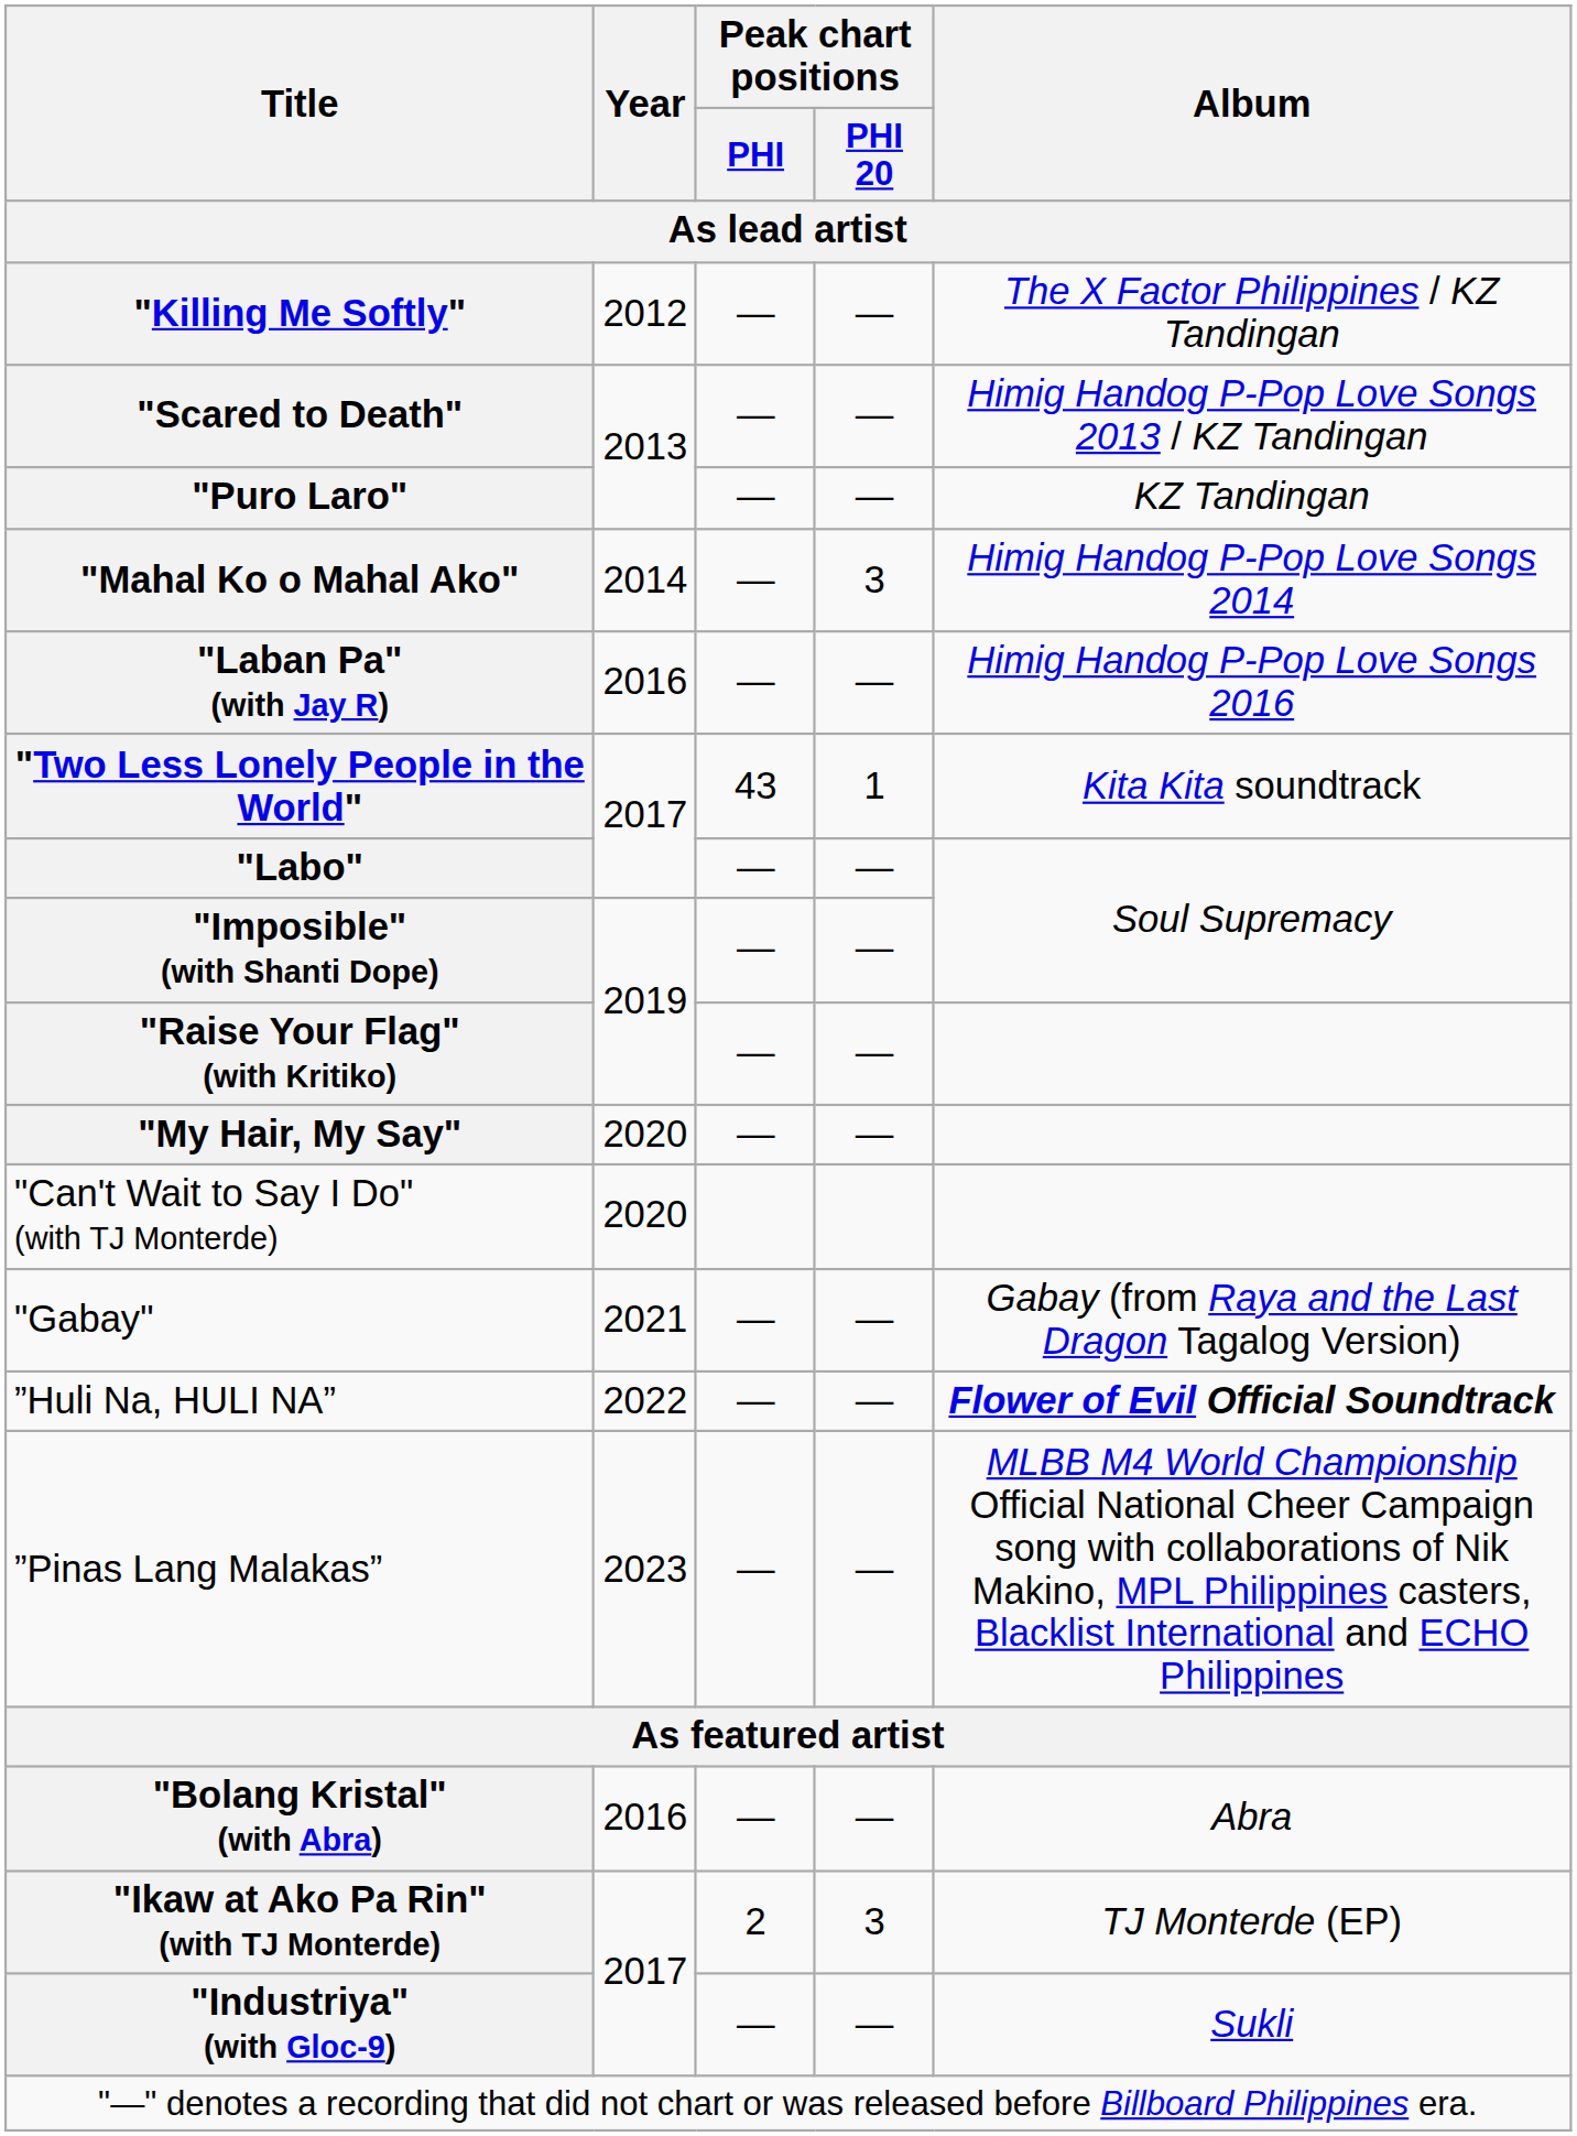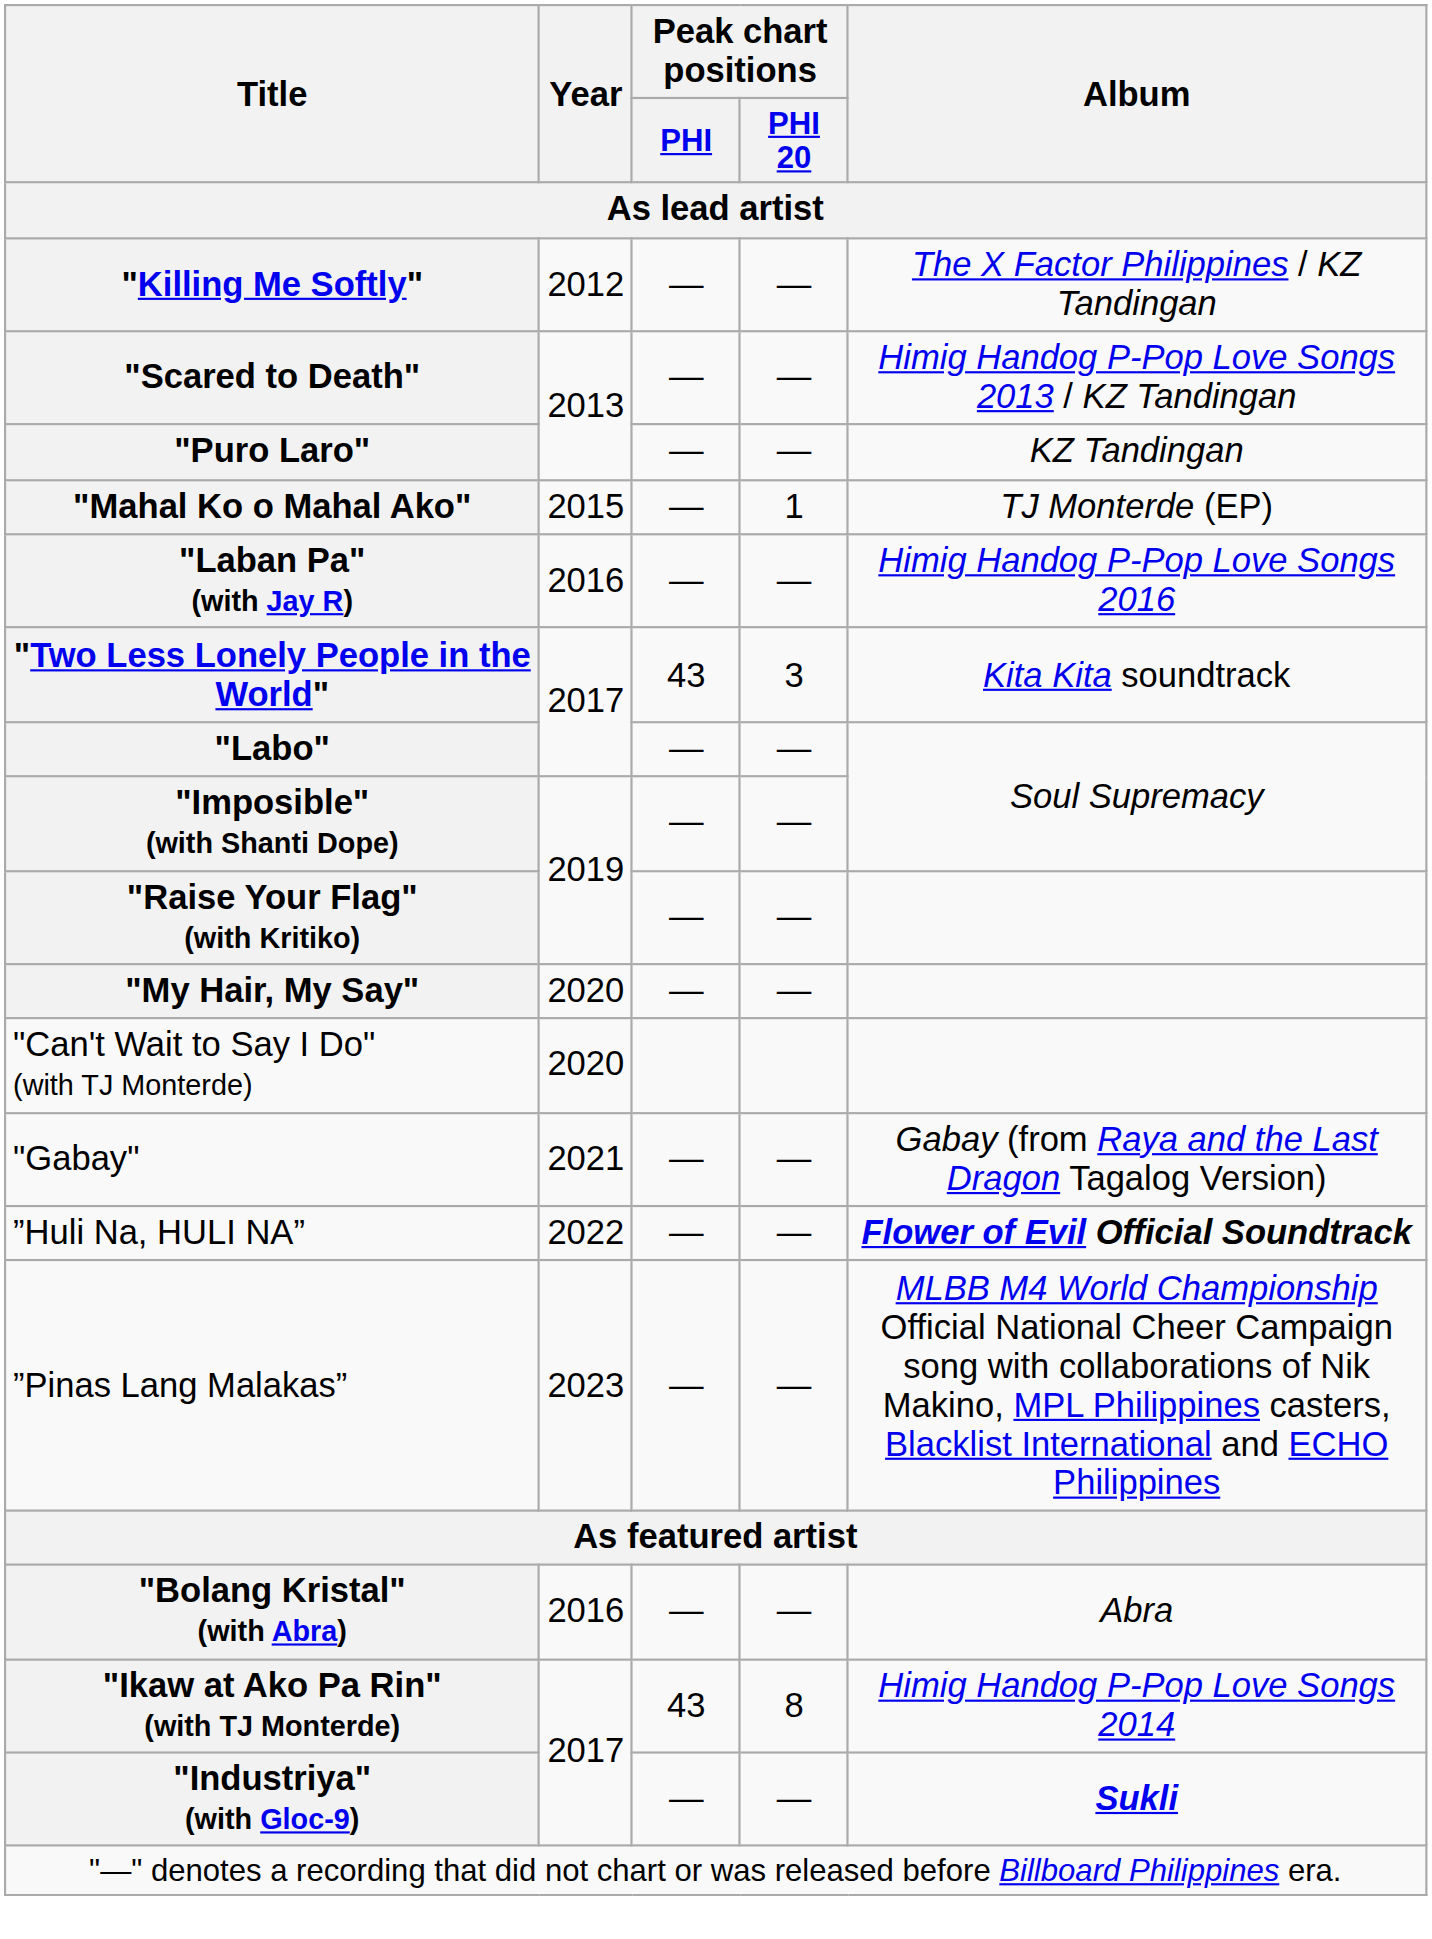 <table class="wikitable plainrowheaders">
 <tr>
 <th scope="col" rowspan="2" width="240">Title</th>
 <th scope="col" rowspan="2">Year</th>
 <th scope="col" colspan="2" style="width:2em;">Peak chart positions</th>
 <th scope="col" rowspan="2" width="260">Album</th>
 </tr>
 <tr>
 <th scope="col" style="width:3em; font-size:90%;"><a href='#'>PHI</a><br></th>
 <th scope="col" style="width:3em; font-size:90%;"><a href='#'>PHI<br>20</a></th>
 </tr>
 <tr>
 <th colspan="6">As lead artist</th>
 </tr>
 <tr>
 <th scope="row">"<a href='#'>Killing Me Softly</a>"</th>
 <td>2012</td>
 <td align="center">—</td>
 <td align="center">—</td>
 <td align="center"><em><a href='#'>The X Factor Philippines</a></em> / <em>KZ Tandingan</em></td>
 </tr>
 <tr>
 <th scope="row">"Scared to Death"</th>
 <td rowspan="2">2013</td>
 <td align="center">—</td>
 <td align="center">—</td>
 <td align="center"><em><a href='#'>Himig Handog P-Pop Love Songs 2013</a></em> / <em>KZ Tandingan</em></td>
 </tr>
 <tr>
 <th scope="row">"Puro Laro"</th>
 <td align="center">—</td>
 <td align="center">—</td>
 <td align="center"><em>KZ Tandingan</em></td>
 </tr>
 <tr>
 <th scope="row">"Mahal Ko o Mahal Ako"</th>
-<td>2014</td>
+<td>2015</td>
 <td align="center">—</td>
-<td align="center">3</td>
-<td align="center"><em><a href='#'>Himig Handog P-Pop Love Songs 2014</a></em></td>
+<td align="center">1</td>
+<td align="center"><em>TJ Monterde</em> (EP)</td>
 </tr>
 <tr>
 <th scope="row">"Laban Pa"<br><small>(with <a href='#'>Jay R</a>)</small></th>
 <td>2016</td>
 <td align="center">—</td>
 <td align="center">—</td>
 <td align="center"><em><a href='#'>Himig Handog P-Pop Love Songs 2016</a></em></td>
 </tr>
 <tr>
 <th scope="row">"<a href='#'>Two Less Lonely People in the World</a>"</th>
 <td rowspan="2">2017</td>
 <td align="center">43</td>
-<td align="center">1</td>
+<td align="center">3</td>
 <td align="center"><em><a href='#'>Kita Kita</a></em> soundtrack</td>
 </tr>
 <tr>
 <th scope="row">"Labo"</th>
 <td align="center">—</td>
 <td align="center">—</td>
 <td align="center" rowspan="2"><em>Soul Supremacy</em></td>
 </tr>
 <tr>
 <th scope="row">"Imposible"<br><small>(with Shanti Dope)</small></th>
 <td rowspan="2">2019</td>
 <td align="center">—</td>
 <td align="center">—</td>
 </tr>
 <tr>
 <th scope="row">"Raise Your Flag"<br><small>(with Kritiko)</small></th>
 <td align="center">—</td>
 <td align="center">—</td>
 <td></td>
 </tr>
 <tr>
 <th scope="row">"My Hair, My Say"</th>
 <td>2020</td>
 <td align="center">—</td>
 <td align="center">—</td>
 <td></td>
 </tr>
 <tr>
 <td>"Can't Wait to Say I Do"<br><small>(with TJ Monterde)</small></td>
 <td>2020</td>
 <td></td>
 <td></td>
 <td></td>
 </tr>
 <tr>
 <td>"Gabay"</td>
 <td>2021</td>
 <td align="center">—</td>
 <td align="center">—</td>
 <td align="center"><em>Gabay</em> (from <em><a href='#'>Raya and the Last Dragon</a></em> Tagalog Version)</td>
 </tr>
 <tr>
 <td>”Huli Na, HULI NA”</td>
 <td>2022</td>
 <td align="center">—</td>
 <td align="center">—</td>
 <td align="center"><strong><em><a href='#'>Flower of Evil</a> Official Soundtrack</em></strong></td>
 </tr>
 <tr>
 <td>”Pinas Lang Malakas”</td>
 <td>2023</td>
 <td align="center">—</td>
 <td align="center">—</td>
 <td align="center"><em><a href='#'>MLBB M4 World Championship</a></em> Official National Cheer Campaign song with collaborations of Nik Makino, <a href='#'>MPL Philippines</a> casters, <a href='#'>Blacklist International</a> and <a href='#'>ECHO Philippines</a></td>
 </tr>
 <tr>
 <th colspan="5">As featured artist</th>
 </tr>
 <tr>
 <th scope="row">"Bolang Kristal"<br><small>(with <a href='#'>Abra</a>)</small></th>
 <td>2016</td>
 <td align="center">—</td>
 <td align="center">—</td>
 <td align="center"><em>Abra</em></td>
 </tr>
 <tr>
 <th scope="row">"Ikaw at Ako Pa Rin"<br><small>(with TJ Monterde)</small></th>
 <td rowspan="2">2017</td>
-<td align="center">2</td>
-<td align="center">3</td>
-<td align="center"><em>TJ Monterde</em> (EP)</td>
+<td align="center">43</td>
+<td align="center">8</td>
+<td align="center"><em><a href='#'>Himig Handog P-Pop Love Songs 2014</a></em></td>
 </tr>
 <tr>
 <th scope="row">"Industriya"<br><small>(with <a href='#'>Gloc-9</a>)</small></th>
 <td align="center">—</td>
 <td align="center">—</td>
-<td align="center"><em><a href='#'>Sukli</a></em></td>
+<td align="center"><strong><em><a href='#'>Sukli</a></em></strong></td>
 </tr>
 <tr>
 <td align="center" colspan="14" style="font-size:90%">"—" denotes a recording that did not chart or was released before <em><a href='#'>Billboard Philippines</a></em> era.</td>
 </tr>
 </table>
